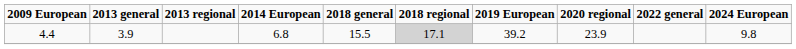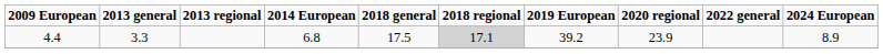 <table class="wikitable" style="text-align:center">
 <tr>
 <td><strong>2009 European</strong></td>
 <td><strong>2013 general</strong></td>
 <td><strong>2013 regional</strong></td>
 <td><strong>2014 European</strong></td>
 <td><strong>2018 general</strong></td>
 <td><strong>2018 regional</strong></td>
 <td><strong>2019 European</strong></td>
 <td><strong>2020 regional</strong></td>
 <td><strong>2022 general</strong></td>
 <td><strong>2024 European</strong></td>
 </tr>
 <tr>
 <td>4.4</td>
-<td>3.9</td>
+<td>3.3</td>
 <td></td>
 <td>6.8</td>
-<td>15.5</td>
+<td>17.5</td>
 <td style="background: lightgrey;">17.1</td>
 <td>39.2</td>
 <td>23.9</td>
 <td></td>
-<td>9.8</td>
+<td>8.9</td>
 </tr>
 <tr>
 </tr>
 </table>
